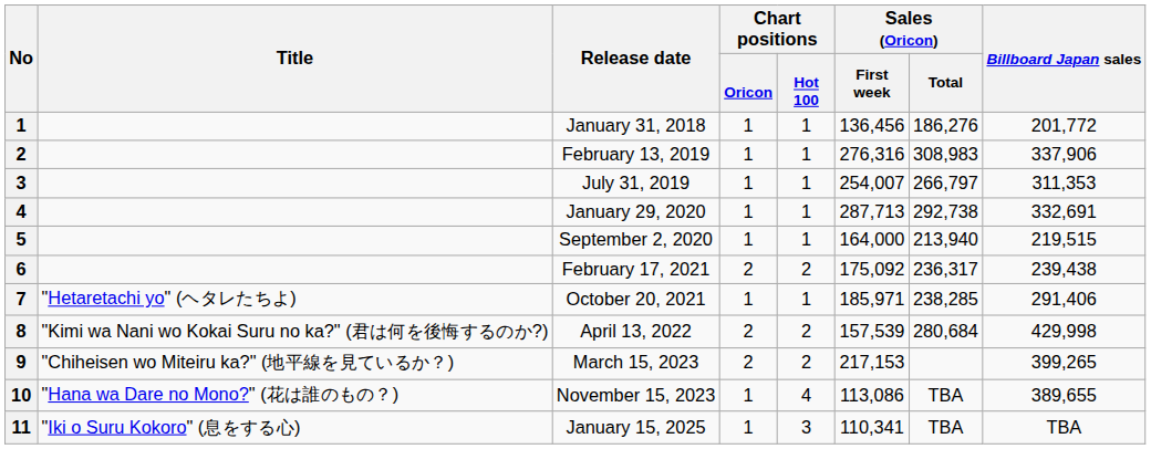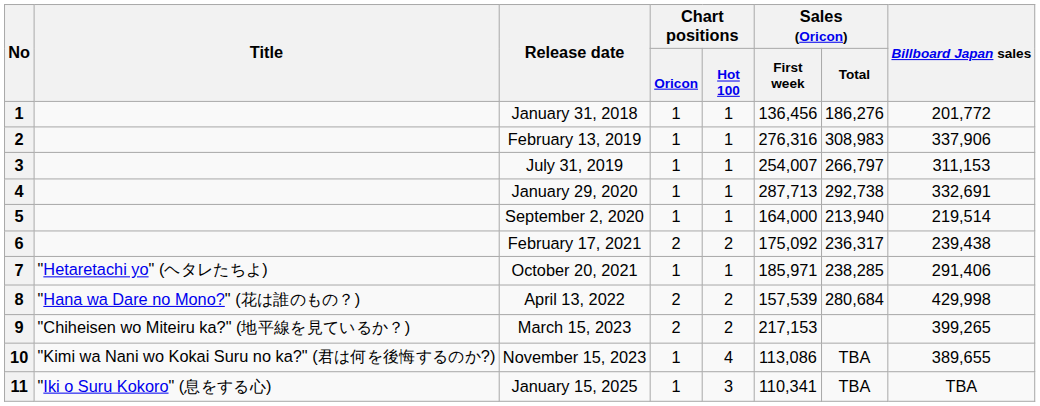 <table class="wikitable" style="text-align:center;">
 <tr>
 <th rowspan="2">No</th>
 <th rowspan="2">Title</th>
 <th rowspan="2">Release date</th>
 <th colspan="2">Chart positions</th>
 <th colspan="2">Sales<br><small>(<a href='#'>Oricon</a>)</small><br></th>
 <th rowspan="2"><small><em><a href='#'>Billboard Japan</a></em> sales</small></th>
 </tr>
 <tr style="font-size:smaller;">
 <th width="45"><br><a href='#'>Oricon</a><br></th>
 <th width="45"><br><a href='#'>Hot 100</a></th>
 <th width="35">First week</th>
 <th colspan="1">Total</th>
 </tr>
 <tr>
 <th>1</th>
 <td align="left"></td>
 <td align="center">January 31, 2018</td>
 <td align="center">1</td>
 <td align="center">1</td>
 <td align="center">136,456</td>
 <td align="center">186,276</td>
 <td align="center">201,772</td>
 </tr>
 <tr>
 <th>2</th>
 <td align="left"></td>
 <td align="center">February 13, 2019</td>
 <td align="center">1</td>
 <td align="center">1</td>
 <td align="right">276,316</td>
 <td align="center">308,983</td>
 <td align="center">337,906</td>
 </tr>
 <tr>
 <th>3</th>
 <td align="left"></td>
 <td>July 31, 2019</td>
 <td>1</td>
 <td>1</td>
 <td align="right">254,007</td>
 <td align="center">266,797</td>
-<td align="center">311,353</td>
+<td align="center">311,153</td>
 </tr>
 <tr>
 <th>4</th>
 <td align="left"></td>
 <td>January 29, 2020</td>
 <td>1</td>
 <td>1</td>
 <td>287,713</td>
 <td>292,738</td>
 <td>332,691</td>
 </tr>
 <tr>
 <th>5</th>
 <td align="left"></td>
 <td>September 2, 2020</td>
 <td>1</td>
 <td>1</td>
 <td>164,000</td>
 <td>213,940</td>
-<td>219,515</td>
+<td>219,514</td>
 </tr>
 <tr>
 <th>6</th>
 <td align="left"></td>
 <td>February 17, 2021</td>
 <td>2</td>
 <td>2</td>
 <td>175,092</td>
 <td>236,317</td>
 <td>239,438</td>
 </tr>
 <tr>
 <th>7</th>
 <td align="left">"<a href='#'>Hetaretachi yo</a>" (ヘタレたちよ)</td>
 <td>October 20, 2021</td>
 <td>1</td>
 <td>1</td>
 <td>185,971</td>
 <td>238,285</td>
 <td>291,406</td>
 </tr>
 <tr>
 <th>8</th>
-<td align="left">"Kimi wa Nani wo Kokai Suru no ka?" (君は何を後悔するのか?)</td>
+<td align="left">"<a href='#'>Hana wa Dare no Mono?</a>" (花は誰のもの？)</td>
 <td>April 13, 2022</td>
 <td>2</td>
 <td>2</td>
 <td>157,539</td>
 <td>280,684</td>
 <td>429,998</td>
 </tr>
 <tr>
 <th>9</th>
 <td align="left">"Chiheisen wo Miteiru ka?" (地平線を見ているか？)</td>
 <td>March 15, 2023</td>
 <td>2</td>
 <td>2</td>
 <td>217,153</td>
 <td></td>
 <td>399,265</td>
 </tr>
 <tr>
 <th>10</th>
-<td align="left">"<a href='#'>Hana wa Dare no Mono?</a>" (花は誰のもの？)</td>
+<td align="left">"Kimi wa Nani wo Kokai Suru no ka?" (君は何を後悔するのか?)</td>
 <td>November 15, 2023</td>
 <td>1</td>
 <td>4</td>
 <td>113,086</td>
 <td>TBA</td>
 <td>389,655</td>
 </tr>
 <tr>
 <th>11</th>
 <td align="left">"<a href='#'>Iki o Suru Kokoro</a>" (息をする心)</td>
 <td>January 15, 2025</td>
 <td>1</td>
 <td>3</td>
 <td>110,341</td>
 <td>TBA</td>
 <td>TBA</td>
 </tr>
 </table>
